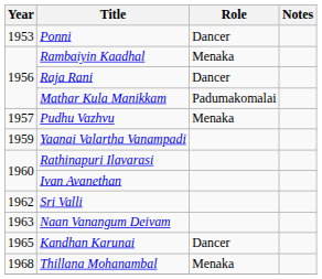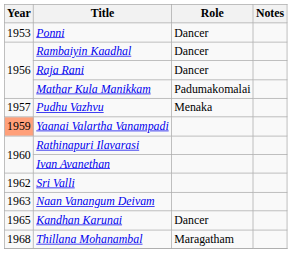 <table class="wikitable sortable">
 <tr>
 <th>Year</th>
 <th>Title</th>
 <th>Role</th>
 <th class="unsortable">Notes</th>
 </tr>
 <tr>
 <td>1953</td>
 <td><em><a href='#'>Ponni</a></em></td>
 <td>Dancer</td>
 <td></td>
 </tr>
 <tr>
 <td rowspan=3>1956</td>
 <td><em><a href='#'>Rambaiyin Kaadhal</a></em></td>
-<td>Menaka</td>
+<td>Dancer</td>
 <td></td>
 </tr>
 <tr>
 <td><em><a href='#'>Raja Rani</a></em></td>
 <td>Dancer</td>
 <td></td>
 </tr>
 <tr>
 <td><em><a href='#'>Mathar Kula Manikkam</a></em></td>
 <td>Padumakomalai</td>
 <td></td>
 </tr>
 <tr>
 <td>1957</td>
 <td><em><a href='#'>Pudhu Vazhvu</a></em></td>
 <td>Menaka</td>
 <td></td>
 </tr>
 <tr>
-<td>1959</td>
+<td style="background: lightsalmon;">1959</td>
 <td><em><a href='#'>Yaanai Valartha Vanampadi</a></em></td>
 <td></td>
 <td></td>
 </tr>
 <tr>
 <td rowspan=2>1960</td>
 <td><em><a href='#'>Rathinapuri Ilavarasi</a></em></td>
 <td></td>
 <td></td>
 </tr>
 <tr>
 <td><em><a href='#'>Ivan Avanethan</a></em></td>
 <td></td>
 <td></td>
 </tr>
 <tr>
 <td>1962</td>
 <td><em><a href='#'>Sri Valli</a></em></td>
 <td></td>
 <td></td>
 </tr>
 <tr>
 <td>1963</td>
 <td><em><a href='#'>Naan Vanangum Deivam</a></em></td>
 <td></td>
 <td></td>
 </tr>
 <tr>
 <td>1965</td>
 <td><em><a href='#'>Kandhan Karunai</a></em></td>
 <td>Dancer</td>
 <td></td>
 </tr>
 <tr>
 <td>1968</td>
 <td><em><a href='#'>Thillana Mohanambal</a></em></td>
-<td>Menaka</td>
+<td>Maragatham</td>
 <td></td>
 </tr>
 <tr>
 </tr>
 </table>
